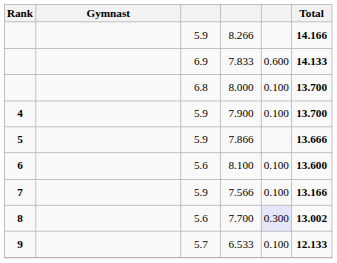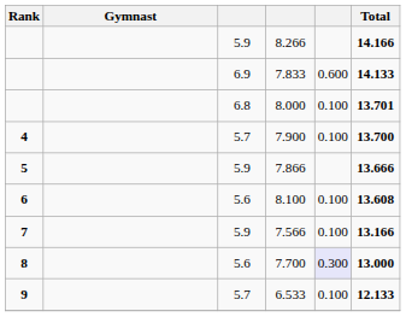 <table style="text-align:center;" class="wikitable sortable">
 <tr>
 <th scope="col" style="width:15px;">Rank</th>
 <th scope="col" style="width:200px;">Gymnast</th>
 <th scope="col" style="width:50px;"><small></small></th>
 <th scope="col" style="width:50px;"><small></small></th>
 <th scope="col" style="width:20px;"><small></small></th>
 <th scope="col" style="width:50px;">Total</th>
 </tr>
 <tr>
 <td scope="row" style="text-align:center"><strong></strong></td>
 <td style="height:30px; text-align:left;"></td>
 <td>5.9</td>
 <td>8.266</td>
 <td></td>
 <td><strong>14.166</strong></td>
 </tr>
 <tr>
 <td scope="row" style="text-align:center"><strong></strong></td>
 <td style="height:30px; text-align:left;"></td>
 <td>6.9</td>
 <td>7.833</td>
 <td>0.600</td>
 <td><strong>14.133</strong></td>
 </tr>
 <tr>
 <td scope="row" style="text-align:center"><strong></strong></td>
 <td style="height:30px; text-align:left;"></td>
 <td>6.8</td>
 <td>8.000</td>
 <td>0.100</td>
-<td><strong>13.700</strong></td>
+<td><strong>13.701</strong></td>
 </tr>
 <tr>
 <td scope="row" style="text-align:center"><strong>4</strong></td>
 <td style="height:30px; text-align:left;"></td>
-<td>5.9</td>
+<td>5.7</td>
 <td>7.900</td>
 <td>0.100</td>
 <td><strong>13.700</strong></td>
 </tr>
 <tr>
 <td scope="row" style="text-align:center"><strong>5</strong></td>
 <td style="height:30px; text-align:left;"></td>
 <td>5.9</td>
 <td>7.866</td>
 <td></td>
 <td><strong>13.666</strong></td>
 </tr>
 <tr>
 <td scope="row" style="text-align:center"><strong>6</strong></td>
 <td style="height:30px; text-align:left;"></td>
 <td>5.6</td>
 <td>8.100</td>
 <td>0.100</td>
-<td><strong>13.600</strong></td>
+<td><strong>13.608</strong></td>
 </tr>
 <tr>
 <td scope="row" style="text-align:center"><strong>7</strong></td>
 <td style="height:30px; text-align:left;"></td>
 <td>5.9</td>
 <td>7.566</td>
 <td>0.100</td>
 <td><strong>13.166</strong></td>
 </tr>
 <tr>
 <td scope="row" style="text-align:center"><strong>8</strong></td>
 <td style="height:30px; text-align:left;"></td>
 <td>5.6</td>
 <td>7.700</td>
 <td style="background: lavender;">0.300</td>
-<td><strong>13.002</strong></td>
+<td><strong>13.000</strong></td>
 </tr>
 <tr>
 <td scope="row" style="text-align:center"><strong>9</strong></td>
 <td style="height:30px; text-align:left;"></td>
 <td>5.7</td>
 <td>6.533</td>
 <td>0.100</td>
 <td><strong>12.133</strong></td>
 </tr>
 <tr>
 </tr>
 </table>
